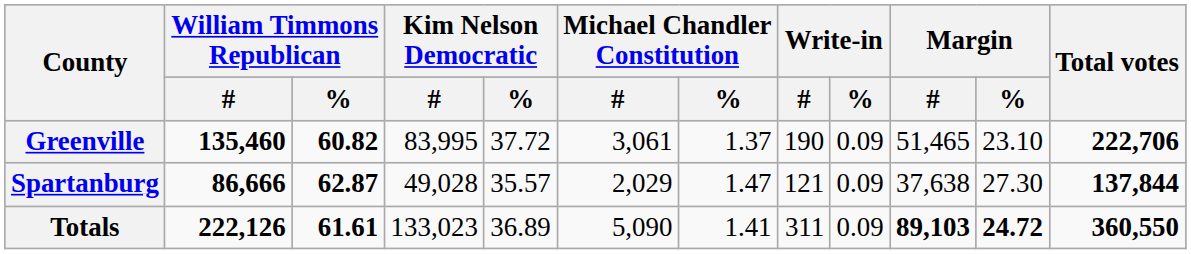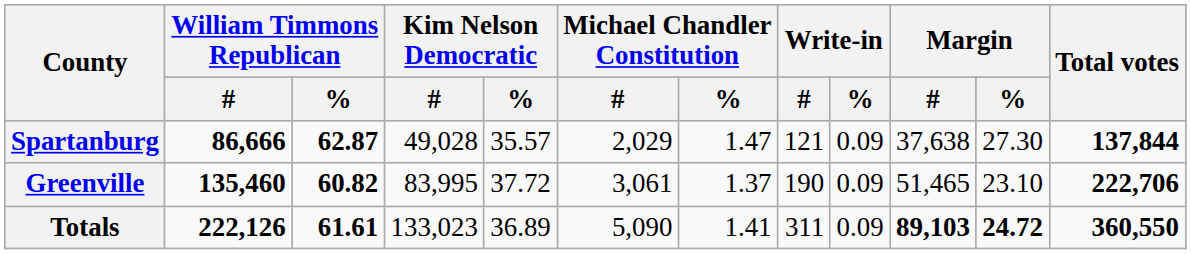 <table class="wikitable sortable"  style="text-align:right">
 <tr>
 <th rowspan="2">County</th>
 <th colspan="2"><a href='#'>William Timmons</a><br><a href='#'>Republican</a></th>
 <th colspan="2">Kim Nelson<br><a href='#'>Democratic</a></th>
 <th colspan="2">Michael Chandler<br><a href='#'>Constitution</a></th>
 <th colspan="2">Write-in</th>
 <th colspan="2">Margin</th>
 <th rowspan="2">Total votes</th>
 </tr>
 <tr>
 <th data-sort-type="number" style="text-align:center;">#</th>
 <th data-sort-type="number" style="text-align:center;">%</th>
 <th data-sort-type="number" style="text-align:center;">#</th>
 <th data-sort-type="number" style="text-align:center;">%</th>
 <th data-sort-type="number" style="text-align:center;">#</th>
 <th data-sort-type="number" style="text-align:center;">%</th>
 <th data-sort-type="number" style="text-align:center;">#</th>
 <th data-sort-type="number" style="text-align:center;">%</th>
 <th data-sort-type="number" style="text-align:center;">#</th>
 <th data-sort-type="number" style="text-align:center;">%</th>
 </tr>
 <tr>
+<th><a href='#'>Spartanburg</a> </th>
+<td><strong>86,666</strong></td>
+<td><strong>62.87</strong></td>
+<td>49,028</td>
+<td>35.57</td>
+<td>2,029</td>
+<td>1.47</td>
+<td>121</td>
+<td>0.09</td>
+<td>37,638</td>
+<td>27.30</td>
+<td><strong>137,844</strong></td>
+</tr>
+<tr>
 <th><a href='#'>Greenville</a> </th>
 <td><strong>135,460</strong></td>
 <td><strong>60.82</strong></td>
 <td>83,995</td>
 <td>37.72</td>
 <td>3,061</td>
 <td>1.37</td>
 <td>190</td>
 <td>0.09</td>
 <td>51,465</td>
 <td>23.10</td>
 <td><strong>222,706</strong></td>
-</tr>
-<tr>
-<th><a href='#'>Spartanburg</a> </th>
-<td><strong>86,666</strong></td>
-<td><strong>62.87</strong></td>
-<td>49,028</td>
-<td>35.57</td>
-<td>2,029</td>
-<td>1.47</td>
-<td>121</td>
-<td>0.09</td>
-<td>37,638</td>
-<td>27.30</td>
-<td><strong>137,844</strong></td>
 </tr>
 <tr>
 <th data-sort-value="ZZZ">Totals</th>
 <td><strong>222,126</strong></td>
 <td><strong>61.61</strong></td>
 <td>133,023</td>
 <td>36.89</td>
 <td>5,090</td>
 <td>1.41</td>
 <td>311</td>
 <td>0.09</td>
 <td><strong>89,103</strong></td>
 <td><strong>24.72</strong></td>
 <td><strong>360,550</strong></td>
 </tr>
 </table>
